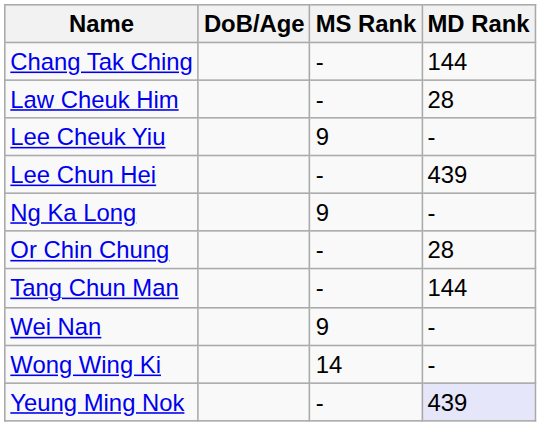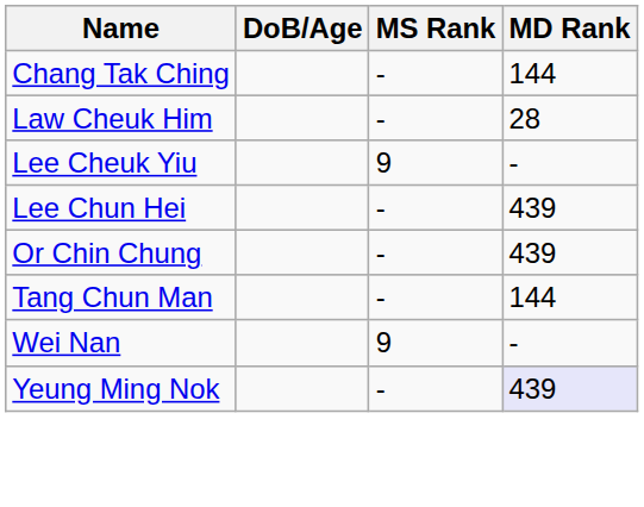 <table class="wikitable" style="text-align: left; font-size:95%;">
 <tr>
 <th>Name</th>
 <th>DoB/Age</th>
 <th>MS Rank</th>
 <th>MD Rank</th>
 </tr>
 <tr>
 <td><a href='#'>Chang Tak Ching</a></td>
 <td></td>
 <td>-</td>
 <td>144</td>
 </tr>
 <tr>
 <td><a href='#'>Law Cheuk Him</a></td>
 <td></td>
 <td>-</td>
 <td>28</td>
 </tr>
 <tr>
 <td><a href='#'>Lee Cheuk Yiu</a></td>
 <td></td>
 <td>9</td>
 <td>-</td>
 </tr>
 <tr>
 <td><a href='#'>Lee Chun Hei</a></td>
 <td></td>
 <td>-</td>
 <td>439</td>
 </tr>
 <tr>
-<td><a href='#'>Ng Ka Long</a></td>
-<td></td>
-<td>9</td>
-<td>-</td>
-</tr>
-<tr>
 <td><a href='#'>Or Chin Chung</a></td>
 <td></td>
 <td>-</td>
-<td>28</td>
+<td>439</td>
 </tr>
 <tr>
 <td><a href='#'>Tang Chun Man</a></td>
 <td></td>
 <td>-</td>
 <td>144</td>
 </tr>
 <tr>
 <td><a href='#'>Wei Nan</a></td>
 <td></td>
 <td>9</td>
 <td>-</td>
 </tr>
 <tr>
-<td><a href='#'>Wong Wing Ki</a></td>
-<td></td>
-<td>14</td>
-<td>-</td>
-</tr>
-<tr>
 <td><a href='#'>Yeung Ming Nok</a></td>
 <td></td>
 <td>-</td>
 <td style="background: lavender;">439</td>
 </tr>
 </table>
